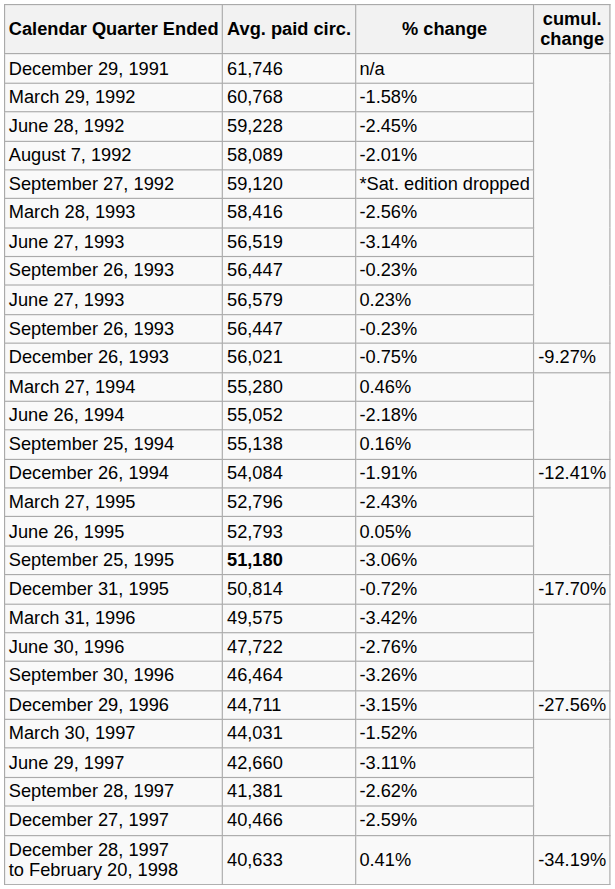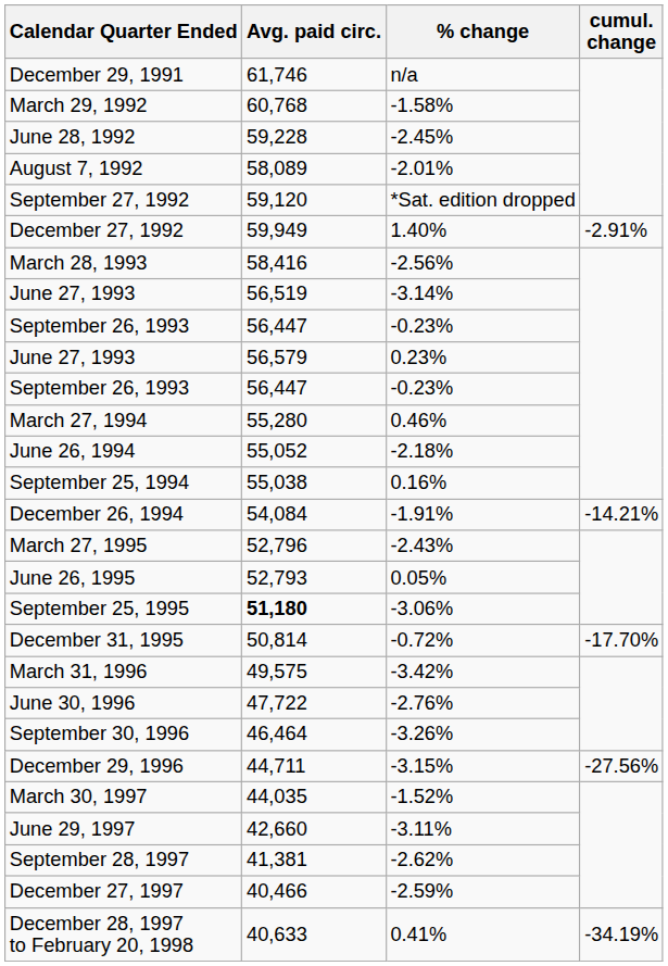 <table class="wikitable">
 <tr>
 <th>Calendar Quarter Ended</th>
 <th>Avg. paid circ.</th>
 <th>% change</th>
 <th>cumul.<br>change</th>
 </tr>
 <tr>
 <td>December 29, 1991</td>
 <td>61,746</td>
 <td>n/a</td>
 </tr>
 <tr>
 <td>March 29, 1992</td>
 <td>60,768</td>
 <td>-1.58%</td>
 </tr>
 <tr>
 <td>June 28, 1992</td>
 <td>59,228</td>
 <td>-2.45%</td>
 </tr>
 <tr>
 <td>August 7, 1992</td>
 <td>58,089</td>
 <td>-2.01%</td>
 </tr>
 <tr>
 <td>September 27, 1992</td>
 <td>59,120</td>
 <td>*Sat. edition dropped</td>
 </tr>
 <tr>
+<td>December 27, 1992</td>
+<td>59,949</td>
+<td>1.40%</td>
+<td>-2.91%</td>
+</tr>
+<tr>
 <td>March 28, 1993</td>
 <td>58,416</td>
 <td>-2.56%</td>
 </tr>
 <tr>
 <td>June 27, 1993</td>
 <td>56,519</td>
 <td>-3.14%</td>
 </tr>
 <tr>
 <td>September 26, 1993</td>
 <td>56,447</td>
 <td>-0.23%</td>
 </tr>
 <tr>
 <td>June 27, 1993</td>
 <td>56,579</td>
 <td>0.23%</td>
 </tr>
 <tr>
 <td>September 26, 1993</td>
 <td>56,447</td>
 <td>-0.23%</td>
 </tr>
 <tr>
-<td>December 26, 1993</td>
-<td>56,021</td>
-<td>-0.75%</td>
-<td>-9.27%</td>
-</tr>
-<tr>
 <td>March 27, 1994</td>
 <td>55,280</td>
 <td>0.46%</td>
 </tr>
 <tr>
 <td>June 26, 1994</td>
 <td>55,052</td>
 <td>-2.18%</td>
 </tr>
 <tr>
 <td>September 25, 1994</td>
-<td>55,138</td>
+<td>55,038</td>
 <td>0.16%</td>
 </tr>
 <tr>
 <td>December 26, 1994</td>
 <td>54,084</td>
 <td>-1.91%</td>
-<td>-12.41%</td>
+<td>-14.21%</td>
 </tr>
 <tr>
 <td>March 27, 1995</td>
 <td>52,796</td>
 <td>-2.43%</td>
 </tr>
 <tr>
 <td>June 26, 1995</td>
 <td>52,793</td>
 <td>0.05%</td>
 </tr>
 <tr>
 <td>September 25, 1995</td>
 <td><strong>51,180</strong></td>
 <td>-3.06%</td>
 </tr>
 <tr>
 <td>December 31, 1995</td>
 <td>50,814</td>
 <td>-0.72%</td>
 <td>-17.70%</td>
 </tr>
 <tr>
 <td>March 31, 1996</td>
 <td>49,575</td>
 <td>-3.42%</td>
 </tr>
 <tr>
 <td>June 30, 1996</td>
 <td>47,722</td>
 <td>-2.76%</td>
 </tr>
 <tr>
 <td>September 30, 1996</td>
 <td>46,464</td>
 <td>-3.26%</td>
 </tr>
 <tr>
 <td>December 29, 1996</td>
 <td>44,711</td>
 <td>-3.15%</td>
 <td>-27.56%</td>
 </tr>
 <tr>
 <td>March 30, 1997</td>
-<td>44,031</td>
+<td>44,035</td>
 <td>-1.52%</td>
 </tr>
 <tr>
 <td>June 29, 1997</td>
 <td>42,660</td>
 <td>-3.11%</td>
 </tr>
 <tr>
 <td>September 28, 1997</td>
 <td>41,381</td>
 <td>-2.62%</td>
 </tr>
 <tr>
 <td>December 27, 1997</td>
 <td>40,466</td>
 <td>-2.59%</td>
 </tr>
 <tr>
 <td>December 28, 1997<br> to February 20, 1998</td>
 <td>40,633</td>
 <td>0.41%</td>
 <td>-34.19%</td>
 </tr>
 </table>
